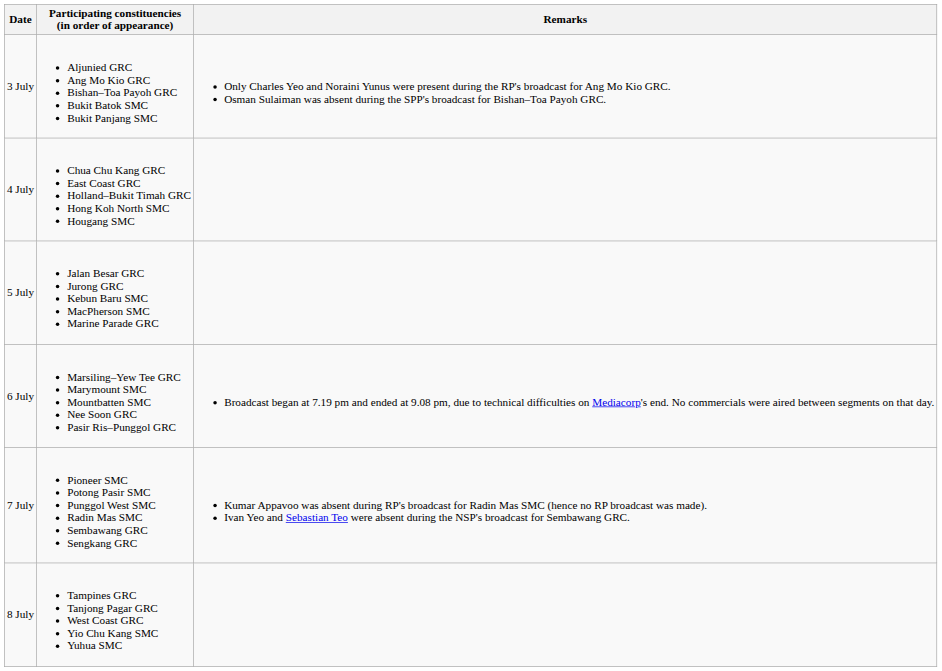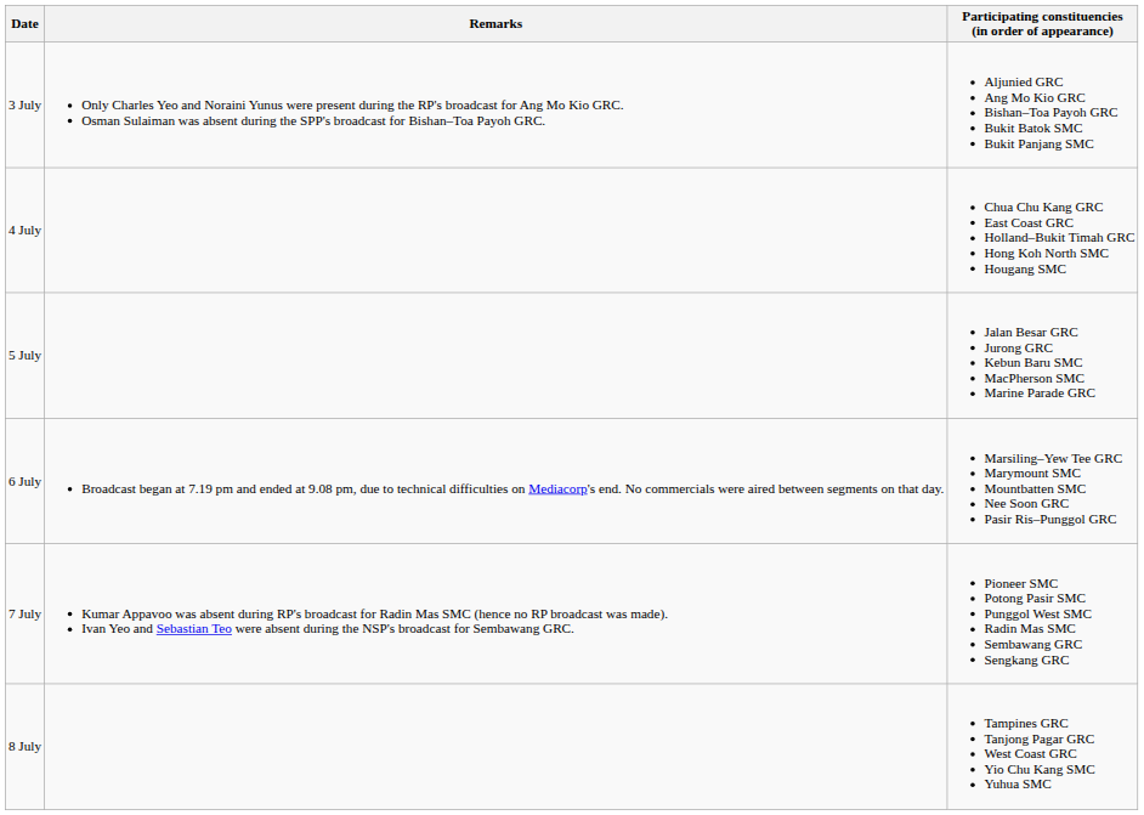 <table class="wikitable">
 <tr>
 <th>Date</th>
+<th>Remarks</th>
 <th>Participating constituencies<br>(in order of appearance)</th>
-<th>Remarks</th>
 </tr>
 <tr>
 <td>3 July</td>
+<td><br><ul><li>Only Charles Yeo and Noraini Yunus were present during the RP's broadcast for Ang Mo Kio GRC.</li><li>Osman Sulaiman was absent during the SPP's broadcast for Bishan–Toa Payoh GRC.</li></ul></td>
 <td><br><ul><li>Aljunied GRC</li><li>Ang Mo Kio GRC</li><li>Bishan–Toa Payoh GRC</li><li>Bukit Batok SMC</li><li>Bukit Panjang SMC</li></ul></td>
-<td><br><ul><li>Only Charles Yeo and Noraini Yunus were present during the RP's broadcast for Ang Mo Kio GRC.</li><li>Osman Sulaiman was absent during the SPP's broadcast for Bishan–Toa Payoh GRC.</li></ul></td>
 </tr>
 <tr>
 <td>4 July</td>
+<td></td>
 <td><br><ul><li>Chua Chu Kang GRC</li><li>East Coast GRC</li><li>Holland–Bukit Timah GRC</li><li>Hong Koh North SMC</li><li>Hougang SMC</li></ul></td>
-<td></td>
 </tr>
 <tr>
 <td>5 July</td>
+<td></td>
 <td><br><ul><li>Jalan Besar GRC</li><li>Jurong GRC</li><li>Kebun Baru SMC</li><li>MacPherson SMC</li><li>Marine Parade GRC</li></ul></td>
-<td></td>
 </tr>
 <tr>
 <td>6 July</td>
+<td><br><ul><li>Broadcast began at 7.19 pm and ended at 9.08 pm, due to technical difficulties on <a href='#'>Mediacorp</a>'s end. No commercials were aired between segments on that day.</li></ul></td>
 <td><br><ul><li>Marsiling–Yew Tee GRC</li><li>Marymount SMC</li><li>Mountbatten SMC</li><li>Nee Soon GRC</li><li>Pasir Ris–Punggol GRC</li></ul></td>
-<td><br><ul><li>Broadcast began at 7.19 pm and ended at 9.08 pm, due to technical difficulties on <a href='#'>Mediacorp</a>'s end. No commercials were aired between segments on that day.</li></ul></td>
 </tr>
 <tr>
 <td>7 July</td>
+<td><br><ul><li>Kumar Appavoo was absent during RP's broadcast for Radin Mas SMC (hence no RP broadcast was made).</li><li>Ivan Yeo and <a href='#'>Sebastian Teo</a> were absent during the NSP's broadcast for Sembawang GRC.</li></ul></td>
 <td><br><ul><li>Pioneer SMC</li><li>Potong Pasir SMC</li><li>Punggol West SMC</li><li>Radin Mas SMC</li><li>Sembawang GRC</li><li>Sengkang GRC</li></ul></td>
-<td><br><ul><li>Kumar Appavoo was absent during RP's broadcast for Radin Mas SMC (hence no RP broadcast was made).</li><li>Ivan Yeo and <a href='#'>Sebastian Teo</a> were absent during the NSP's broadcast for Sembawang GRC.</li></ul></td>
 </tr>
 <tr>
 <td>8 July</td>
+<td></td>
 <td><br><ul><li>Tampines GRC</li><li>Tanjong Pagar GRC</li><li>West Coast GRC</li><li>Yio Chu Kang SMC</li><li>Yuhua SMC</li></ul></td>
-<td></td>
 </tr>
 </table>
